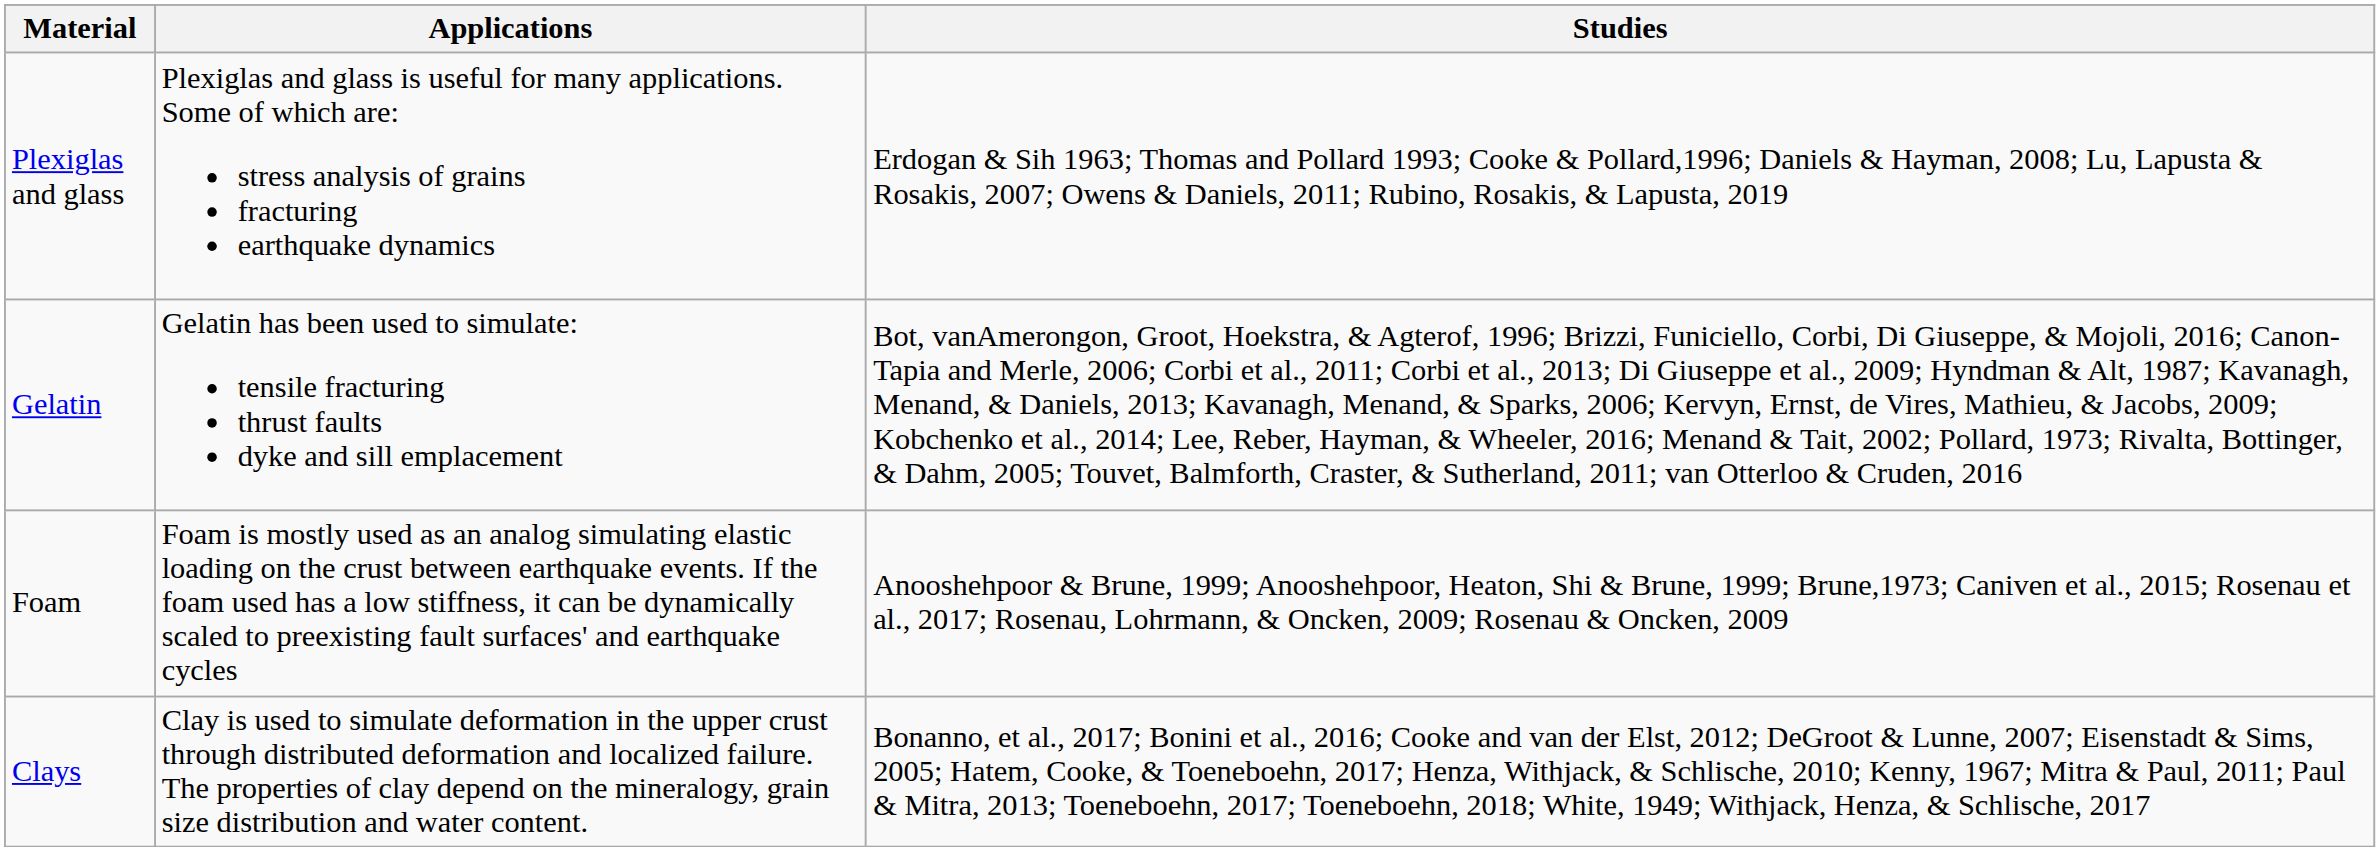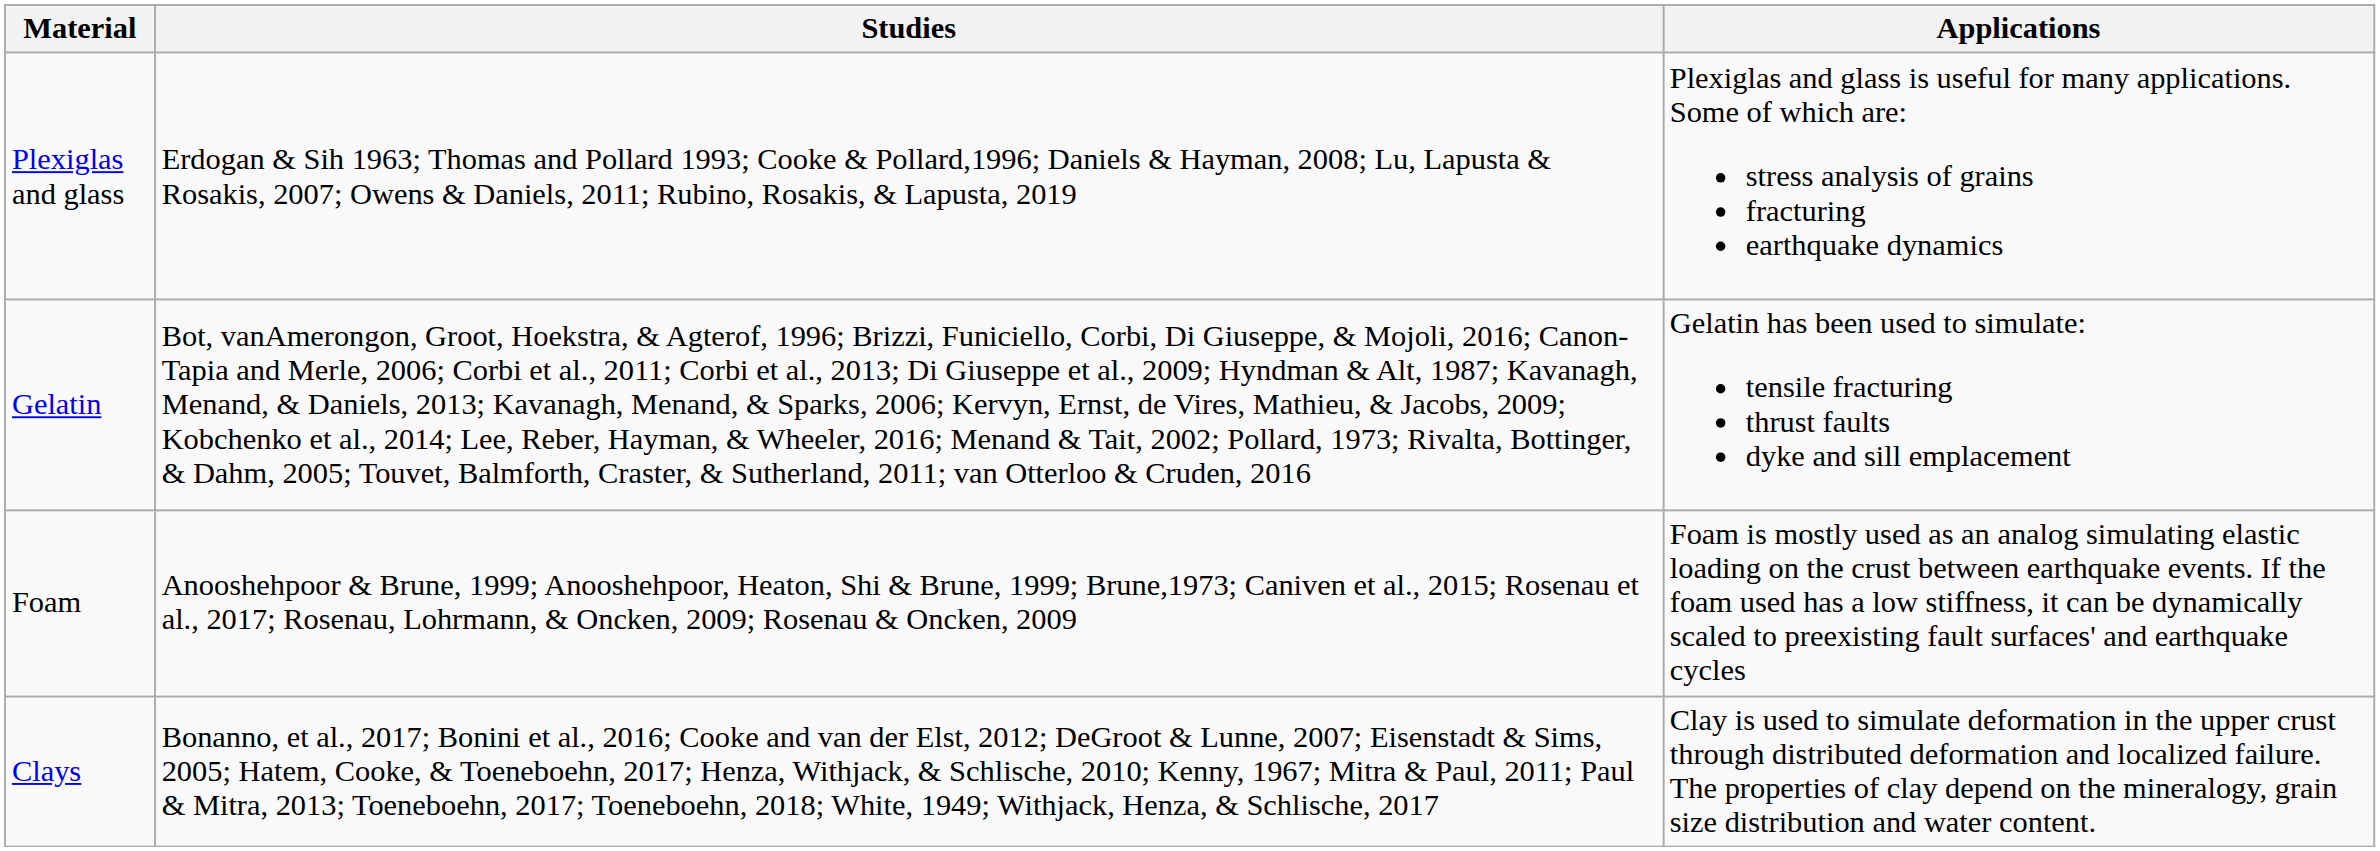 <table class="wikitable">
 <tr>
 <th>Material</th>
+<th>Studies</th>
 <th>Applications</th>
-<th>Studies</th>
 </tr>
 <tr>
 <td><a href='#'>Plexiglas</a> and glass</td>
+<td>Erdogan & Sih 1963; Thomas and Pollard 1993; Cooke & Pollard,1996; Daniels & Hayman, 2008; Lu, Lapusta & Rosakis, 2007; Owens & Daniels, 2011; Rubino, Rosakis, & Lapusta, 2019</td>
 <td>Plexiglas and glass is useful for many applications. Some of which are:<br><ul><li>stress analysis of grains</li><li>fracturing</li><li>earthquake dynamics</li></ul></td>
-<td>Erdogan & Sih 1963; Thomas and Pollard 1993; Cooke & Pollard,1996; Daniels & Hayman, 2008; Lu, Lapusta & Rosakis, 2007; Owens & Daniels, 2011; Rubino, Rosakis, & Lapusta, 2019</td>
 </tr>
 <tr>
 <td><a href='#'>Gelatin</a></td>
+<td>Bot, vanAmerongon, Groot, Hoekstra, & Agterof, 1996; Brizzi, Funiciello, Corbi, Di Giuseppe, & Mojoli, 2016; Canon-Tapia and Merle, 2006; Corbi et al., 2011; Corbi et al., 2013; Di Giuseppe et al., 2009; Hyndman & Alt, 1987; Kavanagh, Menand, & Daniels, 2013; Kavanagh, Menand, & Sparks, 2006; Kervyn, Ernst, de Vires, Mathieu, & Jacobs, 2009; Kobchenko et al., 2014; Lee, Reber, Hayman, & Wheeler, 2016; Menand & Tait, 2002; Pollard, 1973; Rivalta, Bottinger, & Dahm, 2005; Touvet, Balmforth, Craster, & Sutherland, 2011; van Otterloo & Cruden, 2016</td>
 <td>Gelatin has been used to simulate:<br><ul><li>tensile fracturing</li><li>thrust faults</li><li>dyke and sill emplacement</li></ul></td>
-<td>Bot, vanAmerongon, Groot, Hoekstra, & Agterof, 1996; Brizzi, Funiciello, Corbi, Di Giuseppe, & Mojoli, 2016; Canon-Tapia and Merle, 2006; Corbi et al., 2011; Corbi et al., 2013; Di Giuseppe et al., 2009; Hyndman & Alt, 1987; Kavanagh, Menand, & Daniels, 2013; Kavanagh, Menand, & Sparks, 2006; Kervyn, Ernst, de Vires, Mathieu, & Jacobs, 2009; Kobchenko et al., 2014; Lee, Reber, Hayman, & Wheeler, 2016; Menand & Tait, 2002; Pollard, 1973; Rivalta, Bottinger, & Dahm, 2005; Touvet, Balmforth, Craster, & Sutherland, 2011; van Otterloo & Cruden, 2016</td>
 </tr>
 <tr>
 <td>Foam</td>
+<td>Anooshehpoor & Brune, 1999; Anooshehpoor, Heaton, Shi & Brune, 1999; Brune,1973; Caniven et al., 2015; Rosenau et al., 2017; Rosenau, Lohrmann, & Oncken, 2009; Rosenau & Oncken, 2009</td>
 <td>Foam is mostly used as an analog simulating elastic loading on the crust between earthquake events. If the foam used has a low stiffness, it can be dynamically scaled to preexisting fault surfaces' and earthquake cycles</td>
-<td>Anooshehpoor & Brune, 1999; Anooshehpoor, Heaton, Shi & Brune, 1999; Brune,1973; Caniven et al., 2015; Rosenau et al., 2017; Rosenau, Lohrmann, & Oncken, 2009; Rosenau & Oncken, 2009</td>
 </tr>
 <tr>
 <td><a href='#'>Clays</a></td>
+<td>Bonanno, et al., 2017; Bonini et al., 2016; Cooke and van der Elst, 2012; DeGroot & Lunne, 2007; Eisenstadt & Sims, 2005; Hatem, Cooke, & Toeneboehn, 2017; Henza, Withjack, & Schlische, 2010; Kenny, 1967; Mitra & Paul, 2011; Paul & Mitra, 2013; Toeneboehn, 2017; Toeneboehn, 2018; White, 1949; Withjack, Henza, & Schlische, 2017</td>
 <td>Clay is used to simulate deformation in the upper crust through distributed deformation and localized failure. The properties of clay depend on the mineralogy, grain size distribution and water content.</td>
-<td>Bonanno, et al., 2017; Bonini et al., 2016; Cooke and van der Elst, 2012; DeGroot & Lunne, 2007; Eisenstadt & Sims, 2005; Hatem, Cooke, & Toeneboehn, 2017; Henza, Withjack, & Schlische, 2010; Kenny, 1967; Mitra & Paul, 2011; Paul & Mitra, 2013; Toeneboehn, 2017; Toeneboehn, 2018; White, 1949; Withjack, Henza, & Schlische, 2017</td>
 </tr>
 </table>
